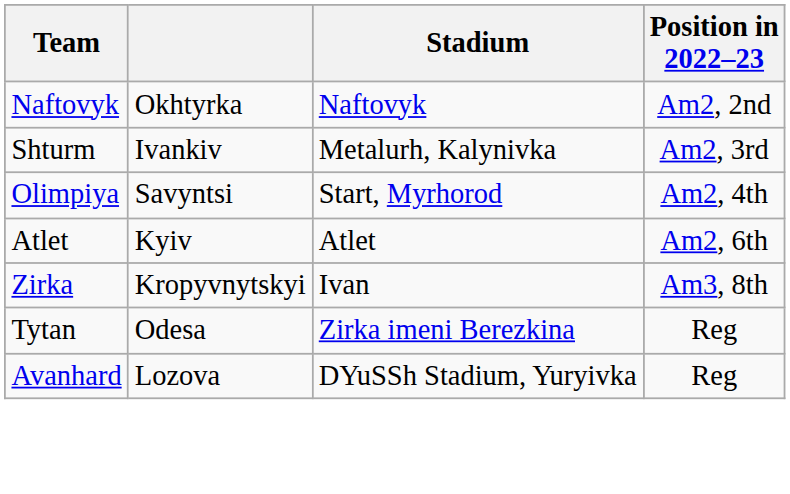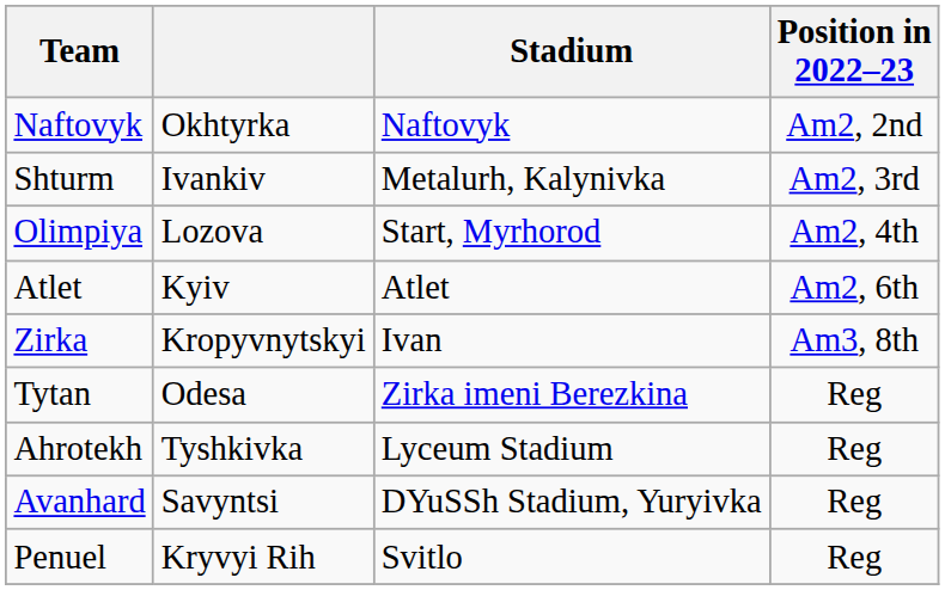 <table class="wikitable sortable" style="text-align: left;">
 <tr>
 <th>Team</th>
 <th></th>
 <th>Stadium</th>
 <th>Position in<br><a href='#'>2022–23</a></th>
 </tr>
 <tr>
 <td><a href='#'>Naftovyk</a></td>
 <td>Okhtyrka</td>
 <td><a href='#'>Naftovyk</a></td>
 <td align="center"><a href='#'>Am2</a>, 2nd</td>
 </tr>
 <tr>
 <td>Shturm</td>
 <td>Ivankiv</td>
 <td>Metalurh, Kalynivka<br></td>
 <td align="center"><a href='#'>Am2</a>, 3rd</td>
 </tr>
 <tr>
 <td><a href='#'>Olimpiya</a></td>
-<td>Savyntsi</td>
+<td>Lozova</td>
 <td>Start, <a href='#'>Myrhorod</a></td>
 <td align="center"><a href='#'>Am2</a>, 4th</td>
 </tr>
 <tr>
 <td>Atlet</td>
 <td>Kyiv</td>
 <td>Atlet</td>
 <td align="center"><a href='#'>Am2</a>, 6th</td>
 </tr>
 <tr>
 <td><a href='#'>Zirka</a></td>
 <td>Kropyvnytskyi</td>
 <td>Ivan</td>
 <td align="center"><a href='#'>Am3</a>, 8th</td>
 </tr>
 <tr>
 <td>Tytan</td>
 <td>Odesa</td>
 <td><a href='#'>Zirka imeni Berezkina</a></td>
 <td align="center">Reg</td>
 </tr>
 <tr>
+<td>Ahrotekh</td>
+<td>Tyshkivka</td>
+<td>Lyceum Stadium</td>
+<td align="center">Reg</td>
+</tr>
+<tr>
 <td><a href='#'>Avanhard</a></td>
-<td>Lozova</td>
+<td>Savyntsi</td>
 <td>DYuSSh Stadium, Yuryivka</td>
 <td align="center">Reg</td>
 </tr>
+<tr>
+<td>Penuel</td>
+<td>Kryvyi Rih</td>
+<td>Svitlo</td>
+<td align="center">Reg</td>
+</tr>
 </table>
